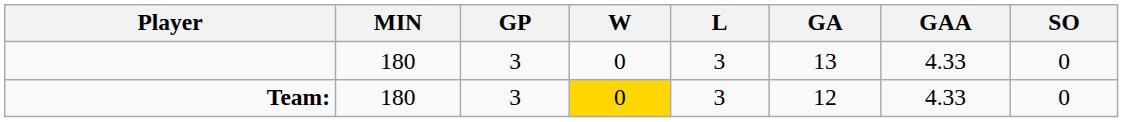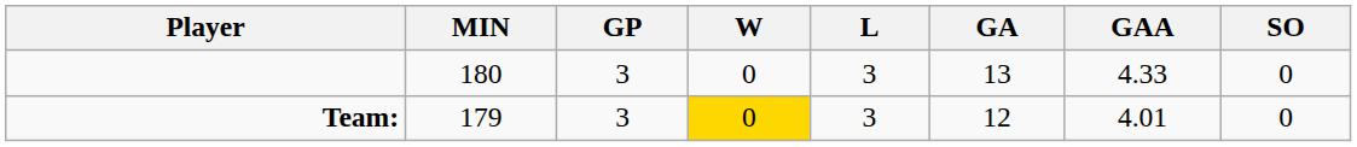 <table class="wikitable sortable" width="60%">
 <tr>
 <th bgcolor="#DDDDFF" width="10%">Player</th>
 <th width="3%" bgcolor="#DDDDFF" title="Minutes played">MIN</th>
 <th width="3%" bgcolor="#DDDDFF" title="Games played in">GP</th>
 <th width="3%" bgcolor="#DDDDFF" title="Games played in">W</th>
 <th width="3%" bgcolor="#DDDDFF"title="Games played in">L</th>
 <th width="3%" bgcolor="#DDDDFF" title="Goals against">GA</th>
 <th width="3%" bgcolor="#DDDDFF" title="Goals against average">GAA</th>
 <th width="3%" bgcolor="#DDDDFF" title="Shut-outs">SO</th>
 </tr>
 <tr align="center">
 <td align="right"></td>
 <td>180</td>
 <td>3</td>
 <td>0</td>
 <td>3</td>
 <td>13</td>
 <td>4.33</td>
 <td>0</td>
 </tr>
 <tr align="center">
 <td align="right"><strong>Team:</strong></td>
-<td>180</td>
+<td>179</td>
 <td>3</td>
 <td style="background: gold;">0</td>
 <td>3</td>
 <td>12</td>
-<td>4.33</td>
+<td>4.01</td>
 <td>0</td>
 </tr>
 </table>
